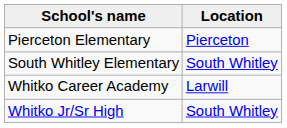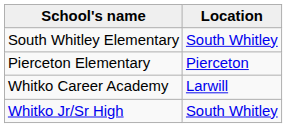 <table class="wikitable">
 <tr>
 <th style="background:#efefef;">School's name</th>
 <th style="background:#efefef;">Location</th>
 </tr>
 <tr>
+<td>South Whitley Elementary</td>
+<td><a href='#'>South Whitley</a></td>
+</tr>
+<tr>
 <td>Pierceton Elementary</td>
 <td><a href='#'>Pierceton</a></td>
-</tr>
-<tr>
-<td>South Whitley Elementary</td>
-<td><a href='#'>South Whitley</a></td>
 </tr>
 <tr>
 <td>Whitko Career Academy</td>
 <td><a href='#'>Larwill</a></td>
 </tr>
 <tr>
 <td><a href='#'>Whitko Jr/Sr High</a></td>
 <td><a href='#'>South Whitley</a></td>
 </tr>
 </table>
